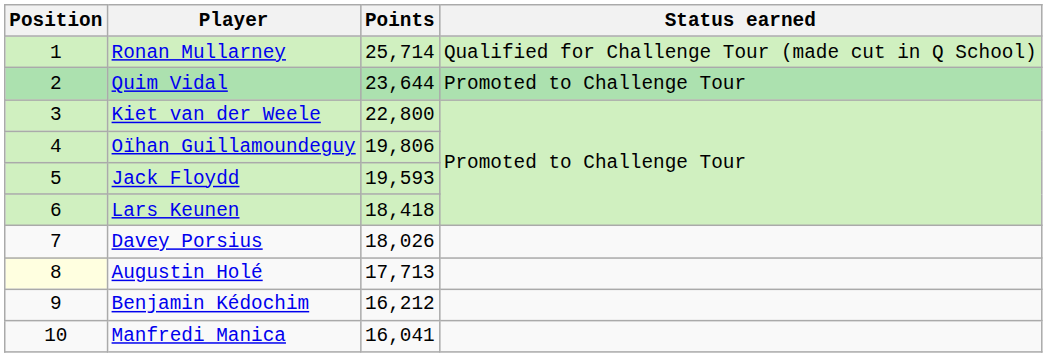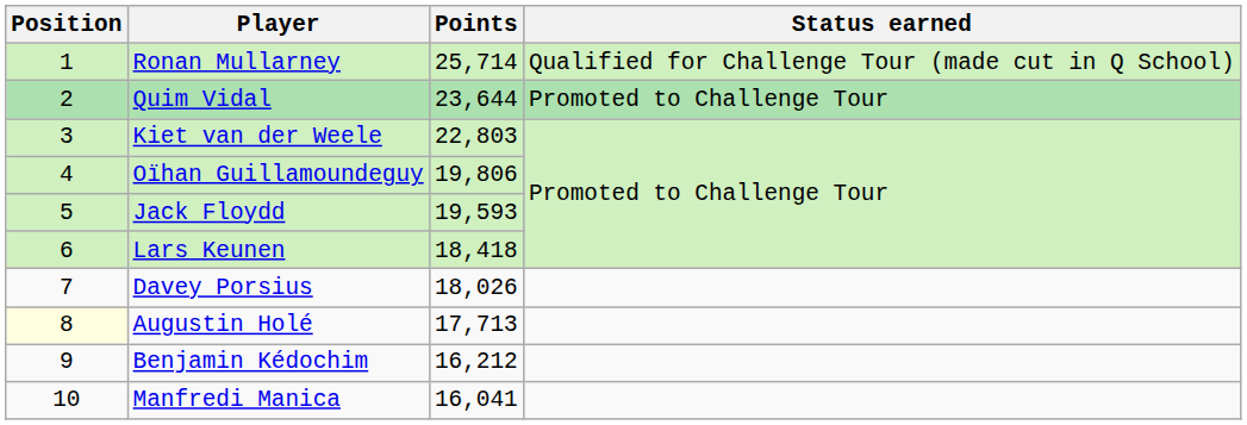 <table class=wikitable>
 <tr>
 <th>Position</th>
 <th>Player</th>
 <th>Points</th>
 <th>Status earned</th>
 </tr>
 <tr style="background:#D0F0C0;">
 <td align=center>1</td>
 <td> <a href='#'>Ronan Mullarney</a></td>
 <td align=center>25,714</td>
 <td>Qualified for Challenge Tour (made cut in Q School)</td>
 </tr>
 <tr style="background:#ACE1AF;">
 <td align=center>2</td>
 <td> <a href='#'>Quim Vidal</a></td>
 <td align=center>23,644</td>
 <td>Promoted to Challenge Tour</td>
 </tr>
 <tr style="background:#D0F0C0;">
 <td align=center>3</td>
 <td> <a href='#'>Kiet van der Weele</a></td>
-<td align=center>22,800</td>
+<td align=center>22,803</td>
 <td rowspan=4>Promoted to Challenge Tour</td>
 </tr>
 <tr style="background:#D0F0C0;">
 <td align=center>4</td>
 <td> <a href='#'>Oïhan Guillamoundeguy</a></td>
 <td align=center>19,806</td>
 </tr>
 <tr style="background:#D0F0C0;">
 <td align=center>5</td>
 <td> <a href='#'>Jack Floydd</a></td>
 <td align=center>19,593</td>
 </tr>
 <tr style="background:#D0F0C0;">
 <td align=center>6</td>
 <td> <a href='#'>Lars Keunen</a></td>
 <td align=center>18,418</td>
 </tr>
 <tr>
 <td align=center>7</td>
 <td> <a href='#'>Davey Porsius</a></td>
 <td align=center>18,026</td>
 <td></td>
 </tr>
 <tr>
 <td align=center style="background: lightyellow;">8</td>
 <td> <a href='#'>Augustin Holé</a></td>
 <td align=center>17,713</td>
 <td></td>
 </tr>
 <tr>
 <td align=center>9</td>
 <td> <a href='#'>Benjamin Kédochim</a></td>
 <td align=center>16,212</td>
 <td></td>
 </tr>
 <tr>
 <td align=center>10</td>
 <td> <a href='#'>Manfredi Manica</a></td>
 <td align=center>16,041</td>
 <td></td>
 </tr>
 </table>
